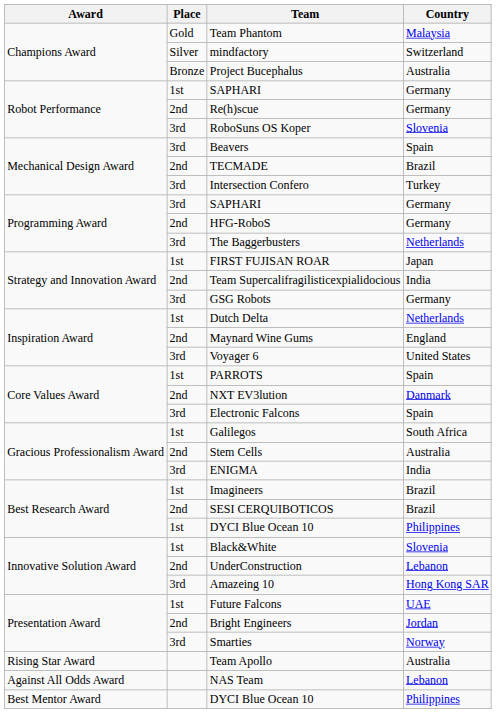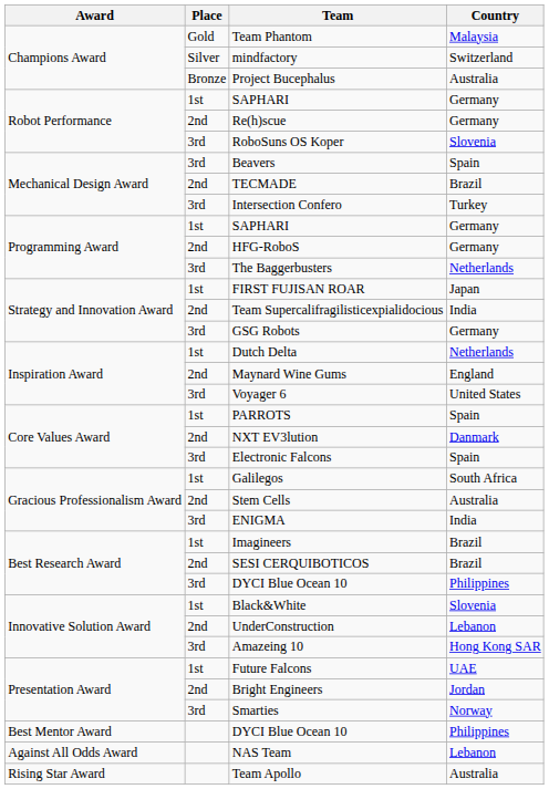 <table class="wikitable">
 <tr>
 <th>Award</th>
 <th>Place</th>
 <th>Team</th>
 <th>Country</th>
 </tr>
 <tr>
 <td rowspan="3">Champions Award</td>
 <td>Gold</td>
 <td>Team Phantom</td>
 <td><a href='#'>Malaysia</a></td>
 </tr>
 <tr>
 <td>Silver</td>
 <td>mindfactory</td>
 <td>Switzerland</td>
 </tr>
 <tr>
 <td>Bronze</td>
 <td>Project Bucephalus</td>
 <td>Australia</td>
 </tr>
 <tr>
 <td rowspan="3">Robot Performance</td>
 <td>1st</td>
 <td>SAPHARI</td>
 <td>Germany</td>
 </tr>
 <tr>
 <td>2nd</td>
 <td>Re(h)scue</td>
 <td>Germany</td>
 </tr>
 <tr>
 <td>3rd</td>
 <td>RoboSuns OS Koper</td>
 <td><a href='#'>Slovenia</a></td>
 </tr>
 <tr>
 <td rowspan="3">Mechanical Design Award</td>
 <td>3rd</td>
 <td>Beavers</td>
 <td>Spain</td>
 </tr>
 <tr>
 <td>2nd</td>
 <td>TECMADE</td>
 <td>Brazil</td>
 </tr>
 <tr>
 <td>3rd</td>
 <td>Intersection Confero</td>
 <td>Turkey</td>
 </tr>
 <tr>
 <td rowspan="3">Programming Award</td>
-<td>3rd</td>
+<td>1st</td>
 <td>SAPHARI</td>
 <td>Germany</td>
 </tr>
 <tr>
 <td>2nd</td>
 <td>HFG-RoboS</td>
 <td>Germany</td>
 </tr>
 <tr>
 <td>3rd</td>
 <td>The Baggerbusters</td>
 <td><a href='#'>Netherlands</a></td>
 </tr>
 <tr>
 <td rowspan="3">Strategy and Innovation Award</td>
 <td>1st</td>
 <td>FIRST FUJISAN ROAR</td>
 <td>Japan</td>
 </tr>
 <tr>
 <td>2nd</td>
 <td>Team Supercalifragilisticexpialidocious</td>
 <td>India</td>
 </tr>
 <tr>
 <td>3rd</td>
 <td>GSG Robots</td>
 <td>Germany</td>
 </tr>
 <tr>
 <td rowspan="3">Inspiration Award</td>
 <td>1st</td>
 <td>Dutch Delta</td>
 <td><a href='#'>Netherlands</a></td>
 </tr>
 <tr>
 <td>2nd</td>
 <td>Maynard Wine Gums</td>
 <td>England</td>
 </tr>
 <tr>
 <td>3rd</td>
 <td>Voyager 6</td>
 <td>United States</td>
 </tr>
 <tr>
 <td rowspan="3">Core Values Award</td>
 <td>1st</td>
 <td>PARROTS</td>
 <td>Spain</td>
 </tr>
 <tr>
 <td>2nd</td>
 <td>NXT EV3lution</td>
 <td><a href='#'>Danmark</a></td>
 </tr>
 <tr>
 <td>3rd</td>
 <td>Electronic Falcons</td>
 <td>Spain</td>
 </tr>
 <tr>
 <td rowspan="3">Gracious Professionalism Award</td>
 <td>1st</td>
 <td>Galilegos</td>
 <td>South Africa</td>
 </tr>
 <tr>
 <td>2nd</td>
 <td>Stem Cells</td>
 <td>Australia</td>
 </tr>
 <tr>
 <td>3rd</td>
 <td>ENIGMA</td>
 <td>India</td>
 </tr>
 <tr>
 <td rowspan="3">Best Research Award</td>
 <td>1st</td>
 <td>Imagineers</td>
 <td>Brazil</td>
 </tr>
 <tr>
 <td>2nd</td>
 <td>SESI CERQUIBOTICOS</td>
 <td>Brazil</td>
 </tr>
 <tr>
-<td>1st</td>
+<td>3rd</td>
 <td>DYCI Blue Ocean 10</td>
 <td><a href='#'>Philippines</a></td>
 </tr>
 <tr>
 <td rowspan="3">Innovative Solution Award</td>
 <td>1st</td>
 <td>Black&White</td>
 <td><a href='#'>Slovenia</a></td>
 </tr>
 <tr>
 <td>2nd</td>
 <td>UnderConstruction</td>
 <td><a href='#'>Lebanon</a></td>
 </tr>
 <tr>
 <td>3rd</td>
 <td>Amazeing 10</td>
 <td><a href='#'>Hong Kong SAR</a></td>
 </tr>
 <tr>
 <td rowspan="3">Presentation Award</td>
 <td>1st</td>
 <td>Future Falcons</td>
 <td><a href='#'>UAE</a></td>
 </tr>
 <tr>
 <td>2nd</td>
 <td>Bright Engineers</td>
 <td><a href='#'>Jordan</a></td>
 </tr>
 <tr>
 <td>3rd</td>
 <td>Smarties</td>
 <td><a href='#'>Norway</a></td>
 </tr>
 <tr>
-<td rowspan="1">Rising Star Award</td>
+<td>Best Mentor Award</td>
 <td></td>
-<td>Team Apollo</td>
-<td>Australia</td>
+<td>DYCI Blue Ocean 10</td>
+<td><a href='#'>Philippines</a></td>
 </tr>
 <tr>
 <td>Against All Odds Award</td>
 <td></td>
 <td>NAS Team</td>
 <td><a href='#'>Lebanon</a></td>
 </tr>
 <tr>
-<td>Best Mentor Award</td>
+<td rowspan="1">Rising Star Award</td>
 <td></td>
-<td>DYCI Blue Ocean 10</td>
-<td><a href='#'>Philippines</a></td>
+<td>Team Apollo</td>
+<td>Australia</td>
 </tr>
 </table>
